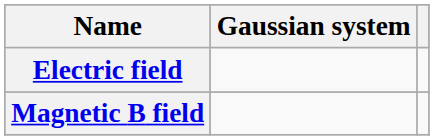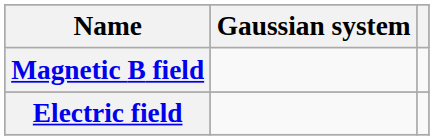 <table class="wikitable plainrowheaders">
 <tr>
 <th scope="col">Name</th>
 <th scope="col">Gaussian system</th>
 <th scope="col"></th>
 </tr>
 <tr>
+<th scope="row"><a href='#'>Magnetic <strong>B</strong> field</a></th>
+<td></td>
+<td></td>
+</tr>
+<tr>
 <th scope="row"><a href='#'>Electric field</a></th>
 <td></td>
 <td></td>
 </tr>
-<tr>
-<th scope="row"><a href='#'>Magnetic <strong>B</strong> field</a></th>
-<td></td>
-<td></td>
-</tr>
 </table>
